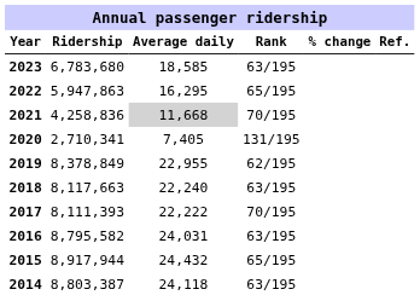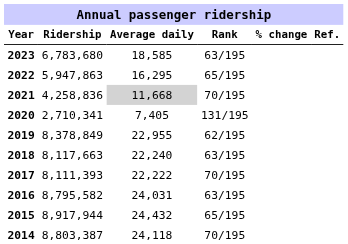 <table class="toccolours" cellpadding="4" cellspacing="0" style="text-align:right;">
 <tr>
 <th colspan="6"  style="background-color:#ccf; background-color:#ccf; font-size:110%; text-align:center;">Annual passenger ridership</th>
 </tr>
 <tr style="font-size:95%; text-align:center">
 <th style="border-bottom:1px solid black">Year</th>
 <th style="border-bottom:1px solid black">Ridership</th>
 <th style="border-bottom:1px solid black">Average daily</th>
 <th style="border-bottom:1px solid black">Rank</th>
 <th style="border-bottom:1px solid black">% change</th>
 <th style="border-bottom:1px solid black">Ref.</th>
 </tr>
 <tr style="text-align:center;">
 <td><strong>2023</strong></td>
 <td>6,783,680</td>
 <td>18,585</td>
 <td>63/195</td>
 <td></td>
 <td></td>
 </tr>
 <tr style="text-align:center;">
 <td><strong>2022</strong></td>
 <td>5,947,863</td>
 <td>16,295</td>
 <td>65/195</td>
 <td></td>
 <td></td>
 </tr>
 <tr style="text-align:center;">
 <td><strong>2021</strong></td>
 <td>4,258,836</td>
 <td style="background: lightgrey;">11,668</td>
 <td>70/195</td>
 <td></td>
 <td></td>
 </tr>
 <tr style="text-align:center;">
 <td><strong>2020</strong></td>
 <td>2,710,341</td>
 <td>7,405</td>
 <td>131/195</td>
 <td></td>
 <td></td>
 </tr>
 <tr style="text-align:center;">
 <td><strong>2019</strong></td>
 <td>8,378,849</td>
 <td>22,955</td>
 <td>62/195</td>
 <td></td>
 <td></td>
 </tr>
 <tr style="text-align:center;">
 <td><strong>2018</strong></td>
 <td>8,117,663</td>
 <td>22,240</td>
 <td>63/195</td>
 <td></td>
 <td></td>
 </tr>
 <tr style="text-align:center;">
 <td><strong>2017</strong></td>
 <td>8,111,393</td>
 <td>22,222</td>
 <td>70/195</td>
 <td></td>
 <td></td>
 </tr>
 <tr style="text-align:center;">
 <td><strong>2016</strong></td>
 <td>8,795,582</td>
 <td>24,031</td>
 <td>63/195</td>
 <td></td>
 <td></td>
 </tr>
 <tr style="text-align:center;">
 <td><strong>2015</strong></td>
 <td>8,917,944</td>
 <td>24,432</td>
 <td>65/195</td>
 <td></td>
 <td></td>
 </tr>
 <tr style="text-align:center;">
 <td><strong>2014</strong></td>
 <td>8,803,387</td>
 <td>24,118</td>
-<td>63/195</td>
+<td>70/195</td>
 <td></td>
 <td></td>
 </tr>
 </table>
